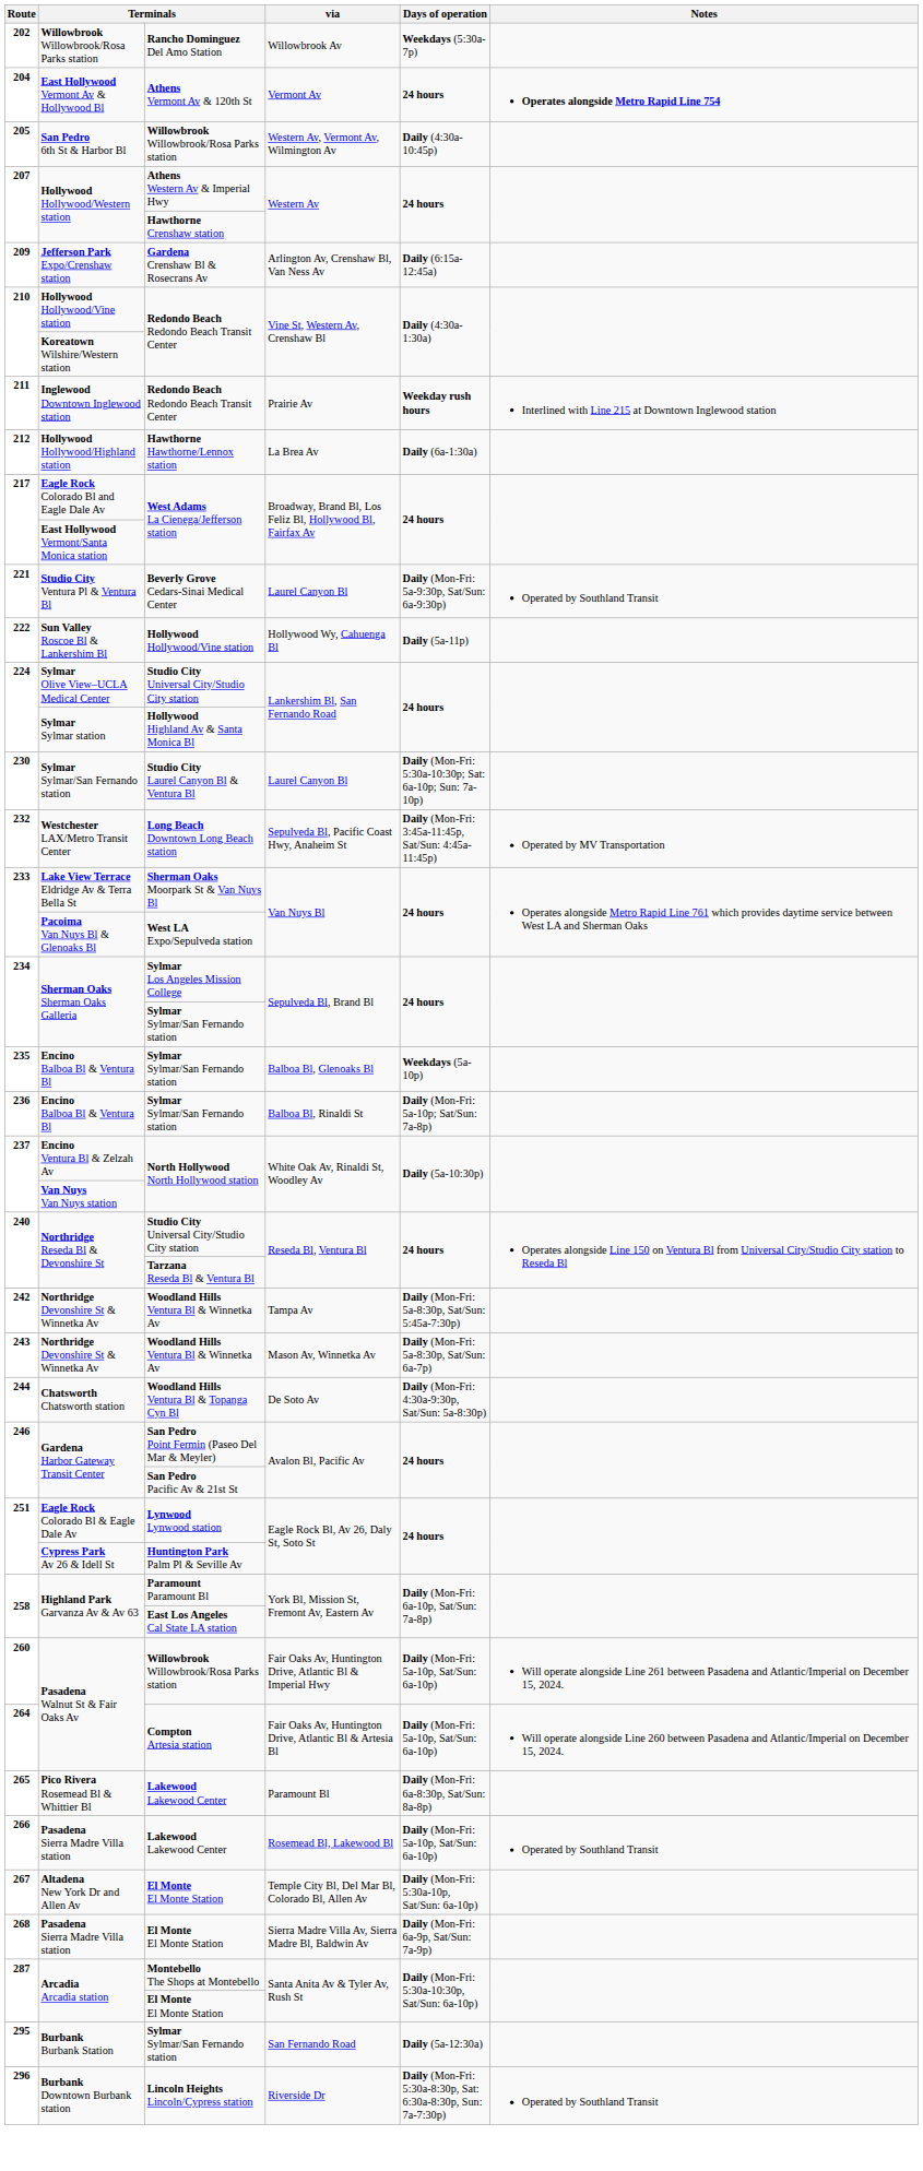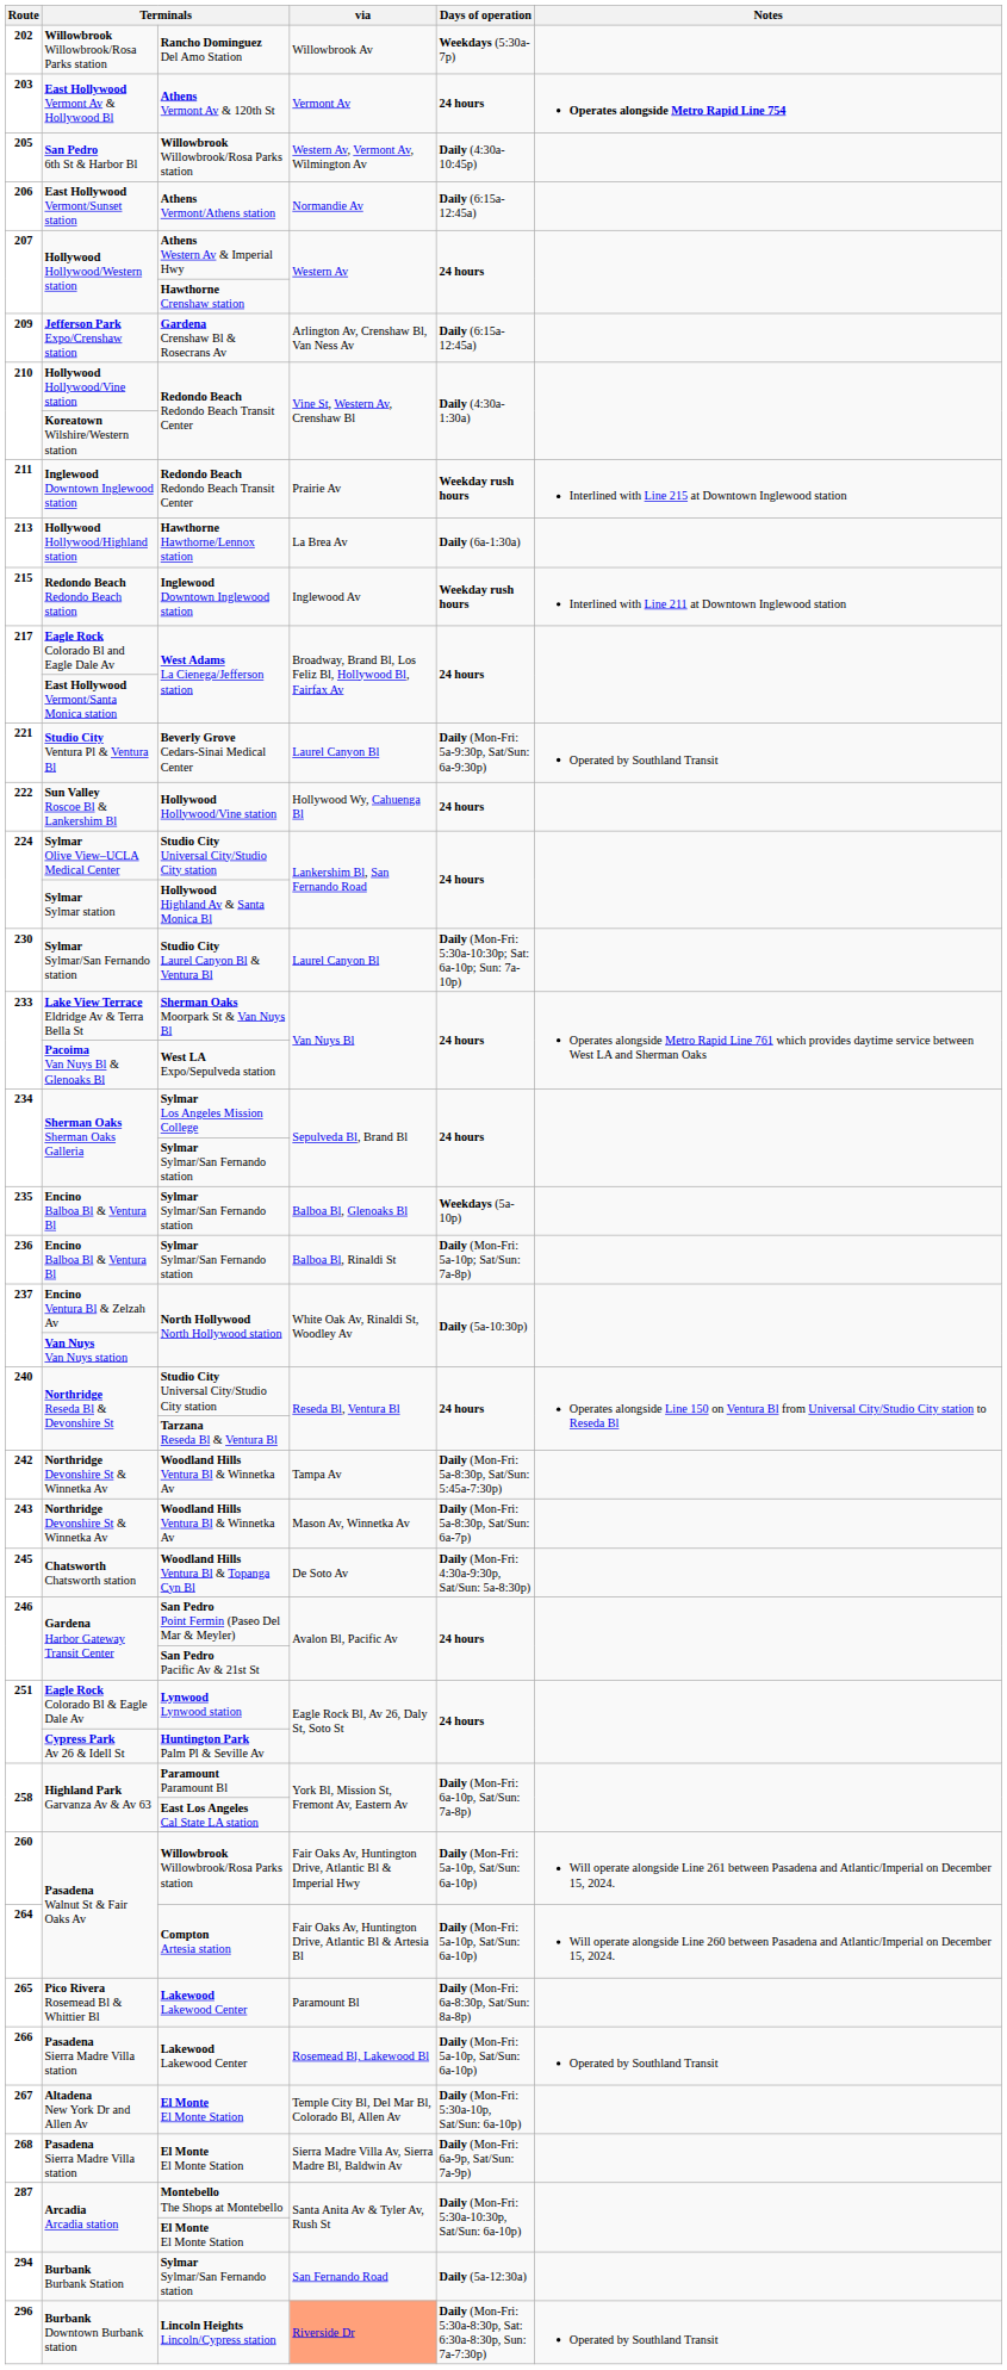 <table class="wikitable sticky-header"style="font-size: 95%;" |>
 <tr>
 <th style="width:2%;">Route</th>
 <th style="width:25%;" colspan=2>Terminals</th>
 <th style="width:15%;">via</th>
 <th style="width:10%;">Days of operation</th>
 <th style="width:48%;">Notes</th>
 </tr>
 <tr>
 <td style="text-align:center; background:white; color:black; vertical-align:top;"><div><strong>202</strong></div></td>
 <td><strong>Willowbrook</strong><br>Willowbrook/Rosa Parks station</td>
 <td><strong>Rancho Dominguez</strong><br>Del Amo Station</td>
 <td>Willowbrook Av</td>
 <td><strong>Weekdays</strong> (5:30a-7p)</td>
 <td></td>
 </tr>
 <tr>
-<td style="text-align:center; background:white; color:black; vertical-align:top;"><div><strong>204</strong></div></td>
+<td style="text-align:center; background:white; color:black; vertical-align:top;"><div><strong>203</strong></div></td>
 <td><strong><a href='#'>East Hollywood</a></strong><br><a href='#'>Vermont Av</a> & <a href='#'>Hollywood Bl</a></td>
 <td><strong><a href='#'>Athens</a></strong><br><a href='#'>Vermont Av</a> & 120th St</td>
 <td><a href='#'>Vermont Av</a></td>
 <td><strong>24 hours</strong></td>
 <td><strong><br><ul><li>Operates alongside <a href='#'>Metro Rapid Line 754</a></li></ul></strong></td>
 </tr>
 <tr>
 <td style="text-align:center; background:white; color:black; vertical-align:top;"><div><strong>205</strong></div></td>
 <td><strong><a href='#'>San Pedro</a></strong><br>6th St & Harbor Bl</td>
 <td><strong>Willowbrook</strong><br>Willowbrook/Rosa Parks station</td>
 <td><a href='#'>Western Av</a>, <a href='#'>Vermont Av</a>, Wilmington Av</td>
 <td><strong>Daily</strong> (4:30a-10:45p)</td>
+<td></td>
+</tr>
+<tr>
+<td style="text-align:center; background:white; color:black; vertical-align:top;"><div><strong>206</strong></div></td>
+<td><strong>East Hollywood</strong><br><a href='#'>Vermont/Sunset station</a></td>
+<td><strong>Athens</strong><br><a href='#'>Vermont/Athens station</a></td>
+<td><a href='#'>Normandie Av</a></td>
+<td><strong>Daily</strong> (6:15a-12:45a)</td>
 <td></td>
 </tr>
 <tr>
 <td rowspan=2 style="text-align:center; background:white; color:black; vertical-align:top;"><div><strong>207</strong></div></td>
 <td rowspan=2><strong>Hollywood</strong><br><a href='#'>Hollywood/Western station</a></td>
 <td><strong>Athens</strong><br><a href='#'>Western Av</a> & Imperial Hwy</td>
 <td rowspan=2><a href='#'>Western Av</a></td>
 <td rowspan=2><strong>24 hours</strong></td>
 <td rowspan=2></td>
 </tr>
 <tr>
 <td><strong>Hawthorne</strong><br><a href='#'>Crenshaw station</a></td>
 </tr>
 <tr>
 <td style="text-align:center; background:white; color:black; vertical-align:top;"><div><strong>209</strong></div></td>
 <td><strong><a href='#'>Jefferson Park</a></strong><br><a href='#'>Expo/Crenshaw station</a></td>
 <td><strong><a href='#'>Gardena</a></strong><br>Crenshaw Bl & Rosecrans Av</td>
 <td>Arlington Av, Crenshaw Bl, Van Ness Av</td>
 <td><strong>Daily</strong> (6:15a-12:45a)</td>
 <td></td>
 </tr>
 <tr>
 <td rowspan="2" style="text-align:center; background:white; color:black; vertical-align:top;"><div><strong>210</strong></div></td>
 <td><strong>Hollywood</strong><br><a href='#'>Hollywood/Vine station</a></td>
 <td rowspan="2"><strong>Redondo Beach</strong><br>Redondo Beach Transit Center</td>
 <td rowspan="2"><a href='#'>Vine St</a>, <a href='#'>Western Av</a>, Crenshaw Bl</td>
 <td rowspan="2"><strong>Daily</strong> (4:30a-1:30a)</td>
 <td rowspan="2"></td>
 </tr>
 <tr>
 <td><strong>Koreatown</strong><br>Wilshire/Western station </td>
 </tr>
 <tr>
 <td style="text-align:center; background:white; color:black; vertical-align:top;"><div><strong>211</strong></div></td>
 <td><strong>Inglewood</strong><br><a href='#'>Downtown Inglewood station</a></td>
 <td><strong>Redondo Beach</strong><br>Redondo Beach Transit Center</td>
 <td>Prairie Av</td>
 <td><strong>Weekday rush hours</strong></td>
 <td><br><ul><li>Interlined with <a href='#'>Line 215</a> at Downtown Inglewood station</li></ul></td>
 </tr>
 <tr>
-<td style="text-align:center; background:white; color:black; vertical-align:top;"><div><strong>212</strong></div></td>
+<td style="text-align:center; background:white; color:black; vertical-align:top;"><div><strong>213</strong></div></td>
 <td><strong>Hollywood</strong><br><a href='#'>Hollywood/Highland station</a></td>
 <td><strong>Hawthorne</strong><br><a href='#'>Hawthorne/Lennox station</a></td>
 <td>La Brea Av</td>
 <td><strong>Daily</strong> (6a-1:30a)</td>
 <td></td>
+</tr>
+<tr>
+<td style="text-align:center; background:white; color:black; vertical-align:top;"><div><strong>215</strong></div></td>
+<td><strong>Redondo Beach</strong><br><a href='#'>Redondo Beach station</a></td>
+<td><strong>Inglewood</strong><br><a href='#'>Downtown Inglewood station</a></td>
+<td>Inglewood Av</td>
+<td><strong>Weekday rush hours</strong></td>
+<td><br><ul><li>Interlined with <a href='#'>Line 211</a> at Downtown Inglewood station</li></ul></td>
 </tr>
 <tr>
 <td rowspan="2" style="text-align:center; background:white; color:black; vertical-align:top;"><div><strong>217</strong></div></td>
 <td><strong><a href='#'>Eagle Rock</a></strong><br>Colorado Bl and Eagle Dale Av</td>
 <td rowspan="2"><strong><a href='#'>West Adams</a></strong><br><a href='#'>La Cienega/Jefferson station</a></td>
 <td rowspan="2">Broadway, Brand Bl, Los Feliz Bl, <a href='#'>Hollywood Bl</a>, <a href='#'>Fairfax Av</a></td>
 <td rowspan="2"><strong>24 hours</strong></td>
 <td rowspan="2"></td>
 </tr>
 <tr>
 <td><strong>East Hollywood</strong><br><a href='#'>Vermont/Santa Monica station</a> </td>
 </tr>
 <tr>
 <td style="text-align:center; background:white; color:black; vertical-align:top;"><div><strong>221</strong></div></td>
 <td><strong><a href='#'>Studio City</a></strong><br>Ventura Pl & <a href='#'>Ventura Bl</a></td>
 <td><strong>Beverly Grove</strong><br>Cedars-Sinai Medical Center</td>
 <td><a href='#'>Laurel Canyon Bl</a></td>
 <td><strong>Daily</strong> (Mon-Fri: 5a-9:30p, Sat/Sun: 6a-9:30p)</td>
 <td><br><ul><li>Operated by Southland Transit</li></ul></td>
 </tr>
 <tr>
 <td style="text-align:center; background:white; color:black; vertical-align:top;"><div><strong>222</strong></div></td>
 <td><strong>Sun Valley</strong><br><a href='#'>Roscoe Bl</a> & <a href='#'>Lankershim Bl</a></td>
 <td><strong>Hollywood</strong><br><a href='#'>Hollywood/Vine station</a></td>
 <td>Hollywood Wy, <a href='#'>Cahuenga Bl</a></td>
-<td><strong>Daily</strong> (5a-11p)</td>
+<td><strong>24 hours</strong></td>
 <td></td>
 </tr>
 <tr>
 <td rowspan=2 style="text-align:center; background:white; color:black; vertical-align:top;"><div><strong>224</strong></div></td>
 <td><strong>Sylmar</strong><br><a href='#'>Olive View–UCLA Medical Center</a></td>
 <td><strong>Studio City</strong><br><a href='#'>Universal City/Studio City station</a></td>
 <td rowspan=2><a href='#'>Lankershim Bl</a>, <a href='#'>San Fernando Road</a></td>
 <td rowspan=2><strong>24 hours</strong></td>
 <td rowspan=2></td>
 </tr>
 <tr>
 <td><strong>Sylmar</strong><br>Sylmar station </td>
 <td><strong>Hollywood</strong><br><a href='#'>Highland Av</a> & <a href='#'>Santa Monica Bl</a> </td>
 </tr>
 <tr>
 <td style="text-align:center; background:white; color:black; vertical-align:top;"><div><strong>230</strong></div></td>
 <td><strong>Sylmar</strong><br>Sylmar/San Fernando station</td>
 <td><strong>Studio City</strong><br><a href='#'>Laurel Canyon Bl</a> & <a href='#'>Ventura Bl</a></td>
 <td><a href='#'>Laurel Canyon Bl</a></td>
 <td><strong>Daily</strong> (Mon-Fri: 5:30a-10:30p; Sat: 6a-10p; Sun: 7a-10p)</td>
 <td></td>
-</tr>
-<tr>
-<td style="text-align:center; background:white; color:black; vertical-align:top;"><div><strong>232</strong></div></td>
-<td><strong>Westchester</strong><br>LAX/Metro Transit Center</td>
-<td><strong><a href='#'>Long Beach</a></strong><br><a href='#'>Downtown Long Beach station</a></td>
-<td><a href='#'>Sepulveda Bl</a>, Pacific Coast Hwy, Anaheim St</td>
-<td><strong>Daily</strong> (Mon-Fri: 3:45a-11:45p, Sat/Sun: 4:45a-11:45p)</td>
-<td><br><ul><li>Operated by MV Transportation</li></ul></td>
 </tr>
 <tr>
 <td rowspan=2 style="text-align:center; background:white; color:black; vertical-align:top;"><div><strong>233</strong></div></td>
 <td><strong><a href='#'>Lake View Terrace</a></strong><br>Eldridge Av & Terra Bella St</td>
 <td><strong><a href='#'>Sherman Oaks</a></strong><br>Moorpark St & <a href='#'>Van Nuys Bl</a></td>
 <td rowspan=2><a href='#'>Van Nuys Bl</a></td>
 <td rowspan=2><strong>24 hours</strong></td>
 <td rowspan=2><br><ul><li>Operates alongside <a href='#'>Metro Rapid Line 761</a> which provides daytime service between West LA and Sherman Oaks</li></ul></td>
 </tr>
 <tr>
 <td><strong><a href='#'>Pacoima</a></strong><br><a href='#'>Van Nuys Bl</a> & <a href='#'>Glenoaks Bl</a> </td>
 <td><strong>West LA</strong><br>Expo/Sepulveda station </td>
 </tr>
 <tr>
 <td rowspan=2 style="text-align:center; background:white; color:black; vertical-align:top;"><div><strong>234</strong></div></td>
 <td rowspan=2><strong><a href='#'>Sherman Oaks</a></strong><br><a href='#'>Sherman Oaks Galleria</a></td>
 <td><strong>Sylmar</strong><br><a href='#'>Los Angeles Mission College</a></td>
 <td rowspan=2><a href='#'>Sepulveda Bl</a>, Brand Bl</td>
 <td rowspan=2><strong>24 hours</strong></td>
 <td rowspan=2></td>
 </tr>
 <tr>
 <td><strong>Sylmar</strong><br>Sylmar/San Fernando station </td>
 </tr>
 <tr>
 <td style="text-align:center; background:white; color:black; vertical-align:top;"><div><strong>235</strong></div></td>
 <td><strong>Encino</strong><br><a href='#'>Balboa Bl</a> & <a href='#'>Ventura Bl</a></td>
 <td><strong>Sylmar</strong><br>Sylmar/San Fernando station</td>
 <td><a href='#'>Balboa Bl</a>, <a href='#'>Glenoaks Bl</a></td>
 <td><strong>Weekdays</strong> (5a-10p)</td>
 <td></td>
 </tr>
 <tr>
 <td style="text-align:center; background:white; color:black; vertical-align:top;"><div><strong>236</strong></div></td>
 <td><strong>Encino</strong><br><a href='#'>Balboa Bl</a> & <a href='#'>Ventura Bl</a></td>
 <td><strong>Sylmar</strong><br>Sylmar/San Fernando station</td>
 <td><a href='#'>Balboa Bl</a>, Rinaldi St</td>
 <td><strong>Daily</strong> (Mon-Fri: 5a-10p; Sat/Sun: 7a-8p)</td>
 <td></td>
 </tr>
 <tr>
 <td rowspan=2 style="text-align:center; background:white; color:black; vertical-align:top;"><div><strong>237</strong></div></td>
 <td><strong>Encino</strong><br><a href='#'>Ventura Bl</a> & Zelzah Av</td>
 <td rowspan=2><strong>North Hollywood</strong><br><a href='#'>North Hollywood station</a></td>
 <td rowspan=2>White Oak Av, Rinaldi St, Woodley Av</td>
 <td rowspan=2><strong>Daily</strong> (5a-10:30p)</td>
 <td rowspan=2></td>
 </tr>
 <tr>
 <td><strong><a href='#'>Van Nuys</a></strong><br><a href='#'>Van Nuys station</a></td>
 </tr>
 <tr>
 <td rowspan=2 style="text-align:center; background:white; color:black; vertical-align:top;"><div><strong>240</strong></div></td>
 <td rowspan=2><strong><a href='#'>Northridge</a></strong><br><a href='#'>Reseda Bl</a> & <a href='#'>Devonshire St</a></td>
 <td><strong>Studio City</strong><br>Universal City/Studio City station</td>
 <td rowspan=2><a href='#'>Reseda Bl</a>, <a href='#'>Ventura Bl</a></td>
 <td rowspan=2><strong>24 hours</strong></td>
 <td rowspan=2><br><ul><li>Operates alongside <a href='#'>Line 150</a> on <a href='#'>Ventura Bl</a> from <a href='#'>Universal City/Studio City station</a> to <a href='#'>Reseda Bl</a></li></ul></td>
 </tr>
 <tr>
 <td><strong>Tarzana</strong><br><a href='#'>Reseda Bl</a> & <a href='#'>Ventura Bl</a></td>
 </tr>
 <tr>
 <td style="text-align:center; background:white; color:black; vertical-align:top;"><div><strong>242</strong></div></td>
 <td><strong>Northridge</strong><br><a href='#'>Devonshire St</a> & Winnetka Av</td>
 <td><strong>Woodland Hills</strong><br><a href='#'>Ventura Bl</a> & Winnetka Av</td>
 <td>Tampa Av</td>
 <td><strong>Daily</strong> (Mon-Fri: 5a-8:30p, Sat/Sun: 5:45a-7:30p)</td>
 <td></td>
 </tr>
 <tr>
 <td style="text-align:center; background:white; color:black; vertical-align:top;"><div><strong>243</strong></div></td>
 <td><strong>Northridge</strong><br><a href='#'>Devonshire St</a> & Winnetka Av</td>
 <td><strong>Woodland Hills</strong><br><a href='#'>Ventura Bl</a> & Winnetka Av</td>
 <td>Mason Av, Winnetka Av</td>
 <td><strong>Daily</strong> (Mon-Fri: 5a-8:30p, Sat/Sun: 6a-7p)</td>
 <td></td>
 </tr>
 <tr>
-<td style="text-align:center; background:white; color:black; vertical-align:top;"><div><strong>244</strong></div></td>
+<td style="text-align:center; background:white; color:black; vertical-align:top;"><div><strong>245</strong></div></td>
 <td><strong>Chatsworth</strong><br>Chatsworth station</td>
 <td><strong>Woodland Hills</strong><br><a href='#'>Ventura Bl</a> & <a href='#'>Topanga Cyn Bl</a></td>
 <td>De Soto Av</td>
 <td><strong>Daily</strong> (Mon-Fri: 4:30a-9:30p, Sat/Sun: 5a-8:30p)</td>
 <td></td>
 </tr>
 <tr>
 <td rowspan=2 style="text-align:center; background:white; color:black; vertical-align:top;"><div><strong>246</strong></div></td>
 <td rowspan=2><strong>Gardena</strong><br><a href='#'>Harbor Gateway Transit Center</a></td>
 <td><strong>San Pedro</strong><br><a href='#'>Point Fermin</a> (Paseo Del Mar & Meyler)</td>
 <td rowspan=2>Avalon Bl, Pacific Av</td>
 <td rowspan=2><strong>24 hours</strong></td>
 <td rowspan=2></td>
 </tr>
 <tr>
 <td><strong>San Pedro</strong><br>Pacific Av & 21st St </td>
 </tr>
 <tr>
 <td rowspan=2 style="text-align:center; background:white; color:black; vertical-align:top;"><div><strong>251</strong></div></td>
 <td><strong><a href='#'>Eagle Rock</a></strong><br>Colorado Bl & Eagle Dale Av</td>
 <td><strong><a href='#'>Lynwood</a></strong><br><a href='#'>Lynwood station</a></td>
 <td rowspan=2>Eagle Rock Bl, Av 26, Daly St, Soto St</td>
 <td rowspan=2><strong>24 hours</strong></td>
 <td rowspan=2></td>
 </tr>
 <tr>
 <td><strong><a href='#'>Cypress Park</a></strong><br>Av 26 & Idell St</td>
 <td><strong><a href='#'>Huntington Park</a></strong><br>Palm Pl & Seville Av</td>
 </tr>
 <tr>
 <td rowspan="2" style="text-align:center; background:white; color:black; vertical-align;top;"><div><strong>258</strong></div></td>
 <td rowspan="2"><strong>Highland Park</strong><br>Garvanza Av & Av 63</td>
 <td><strong>Paramount</strong><br>Paramount Bl</td>
 <td rowspan="2">York Bl, Mission St, Fremont Av, Eastern Av</td>
 <td rowspan="2"><strong>Daily</strong> (Mon-Fri: 6a-10p, Sat/Sun: 7a-8p)</td>
 <td rowspan="2"></td>
 </tr>
 <tr>
 <td><strong>East Los Angeles</strong><br><a href='#'>Cal State LA station</a> </td>
 </tr>
 <tr>
 <td style="text-align:center; background:white; color:black; vertical-align:top;"><div><strong>260</strong></div></td>
 <td rowspan="2"><strong>Pasadena</strong><br>Walnut St & Fair Oaks Av</td>
 <td><strong>Willowbrook</strong><br>Willowbrook/Rosa Parks station</td>
 <td>Fair Oaks Av, Huntington Drive, Atlantic Bl & Imperial Hwy</td>
 <td><strong>Daily</strong> (Mon-Fri: 5a-10p, Sat/Sun: 6a-10p)</td>
 <td><br><ul><li>Will operate alongside Line 261 between Pasadena and Atlantic/Imperial on December 15, 2024.</li></ul></td>
 </tr>
 <tr>
 <td style="text-align:center; background:white; color:black; vertical-align:top;"><div><strong>264</strong></div></td>
 <td><strong>Compton</strong><br><a href='#'>Artesia station</a></td>
 <td>Fair Oaks Av, Huntington Drive, Atlantic Bl & Artesia Bl</td>
 <td><strong>Daily</strong> (Mon-Fri: 5a-10p, Sat/Sun: 6a-10p)</td>
 <td><br><ul><li>Will operate alongside Line 260 between Pasadena and Atlantic/Imperial on December 15, 2024.</li></ul></td>
 </tr>
 <tr>
 <td style="text-align:center; background:white; color:black style=; vertical-align:top;"><div><strong>265</strong></div></td>
 <td><strong>Pico Rivera</strong><br>Rosemead Bl & Whittier Bl</td>
 <td><strong><a href='#'>Lakewood</a></strong><br><a href='#'>Lakewood Center</a></td>
 <td>Paramount Bl</td>
 <td><strong>Daily</strong> (Mon-Fri: 6a-8:30p, Sat/Sun: 8a-8p)</td>
 <td></td>
 </tr>
 <tr>
 <td style="text-align:center; background:white; color:black; vertical-align:top;"><div><strong>266</strong></div></td>
 <td><strong>Pasadena</strong><br>Sierra Madre Villa station</td>
 <td><strong>Lakewood</strong><br>Lakewood Center</td>
 <td><a href='#'>Rosemead Bl, Lakewood Bl</a></td>
 <td><strong>Daily</strong> (Mon-Fri: 5a-10p, Sat/Sun: 6a-10p)</td>
 <td><br><ul><li>Operated by Southland Transit</li></ul></td>
 </tr>
 <tr>
 <td style="text-align:center; background:white; color:black style=; vertical-align:top;"><div><strong>267</strong></div></td>
 <td><strong>Altadena</strong><br>New York Dr and Allen Av</td>
 <td><strong><a href='#'>El Monte</a></strong><br><a href='#'>El Monte Station</a></td>
 <td>Temple City Bl, Del Mar Bl, Colorado Bl, Allen Av</td>
 <td><strong>Daily</strong> (Mon-Fri: 5:30a-10p, Sat/Sun: 6a-10p)</td>
 <td></td>
 </tr>
 <tr>
 <td style="text-align:center; background:white; color:black style=; vertical-align:top;"><div><strong>268</strong></div></td>
 <td><strong>Pasadena</strong><br>Sierra Madre Villa station</td>
 <td><strong>El Monte</strong><br>El Monte Station</td>
 <td>Sierra Madre Villa Av, Sierra Madre Bl, Baldwin Av</td>
 <td><strong>Daily</strong> (Mon-Fri: 6a-9p, Sat/Sun: 7a-9p)</td>
 <td></td>
 </tr>
 <tr>
 <td rowspan="2" style="text-align:center; background:white; color:black style=; vertical-align:top;"><div><strong>287</strong></div> </td>
 <td rowspan="2"><strong>Arcadia</strong><br><a href='#'>Arcadia station</a></td>
 <td><strong>Montebello</strong><br>The Shops at Montebello </td>
 <td rowspan="2">Santa Anita Av & Tyler Av, Rush St</td>
 <td rowspan="2"><strong>Daily</strong> (Mon-Fri: 5:30a-10:30p, Sat/Sun: 6a-10p)</td>
 <td rowspan="2"></td>
 </tr>
 <tr>
 <td><strong>El Monte</strong><br>El Monte Station </td>
 </tr>
 <tr>
-<td style="text-align:center; background:white; color:black style=; vertical-align:top;"><div><strong>295</strong></div> </td>
+<td style="text-align:center; background:white; color:black style=; vertical-align:top;"><div><strong>294</strong></div> </td>
 <td><strong>Burbank</strong><br>Burbank Station</td>
 <td><strong>Sylmar</strong><br>Sylmar/San Fernando station</td>
 <td><a href='#'>San Fernando Road</a></td>
 <td><strong>Daily</strong> (5a-12:30a)</td>
 <td></td>
 </tr>
 <tr>
 <td style="text-align:center; background:white; color:black; vertical-align:top;"><div><strong>296</strong></div></td>
 <td><strong>Burbank</strong><br>Downtown Burbank station</td>
 <td><strong>Lincoln Heights</strong><br><a href='#'>Lincoln/Cypress station</a></td>
-<td><a href='#'>Riverside Dr</a></td>
+<td style="background: lightsalmon;"><a href='#'>Riverside Dr</a></td>
 <td><strong>Daily</strong> (Mon-Fri: 5:30a-8:30p, Sat: 6:30a-8:30p, Sun: 7a-7:30p)</td>
 <td><br><ul><li>Operated by Southland Transit</li></ul></td>
 </tr>
 </table>
